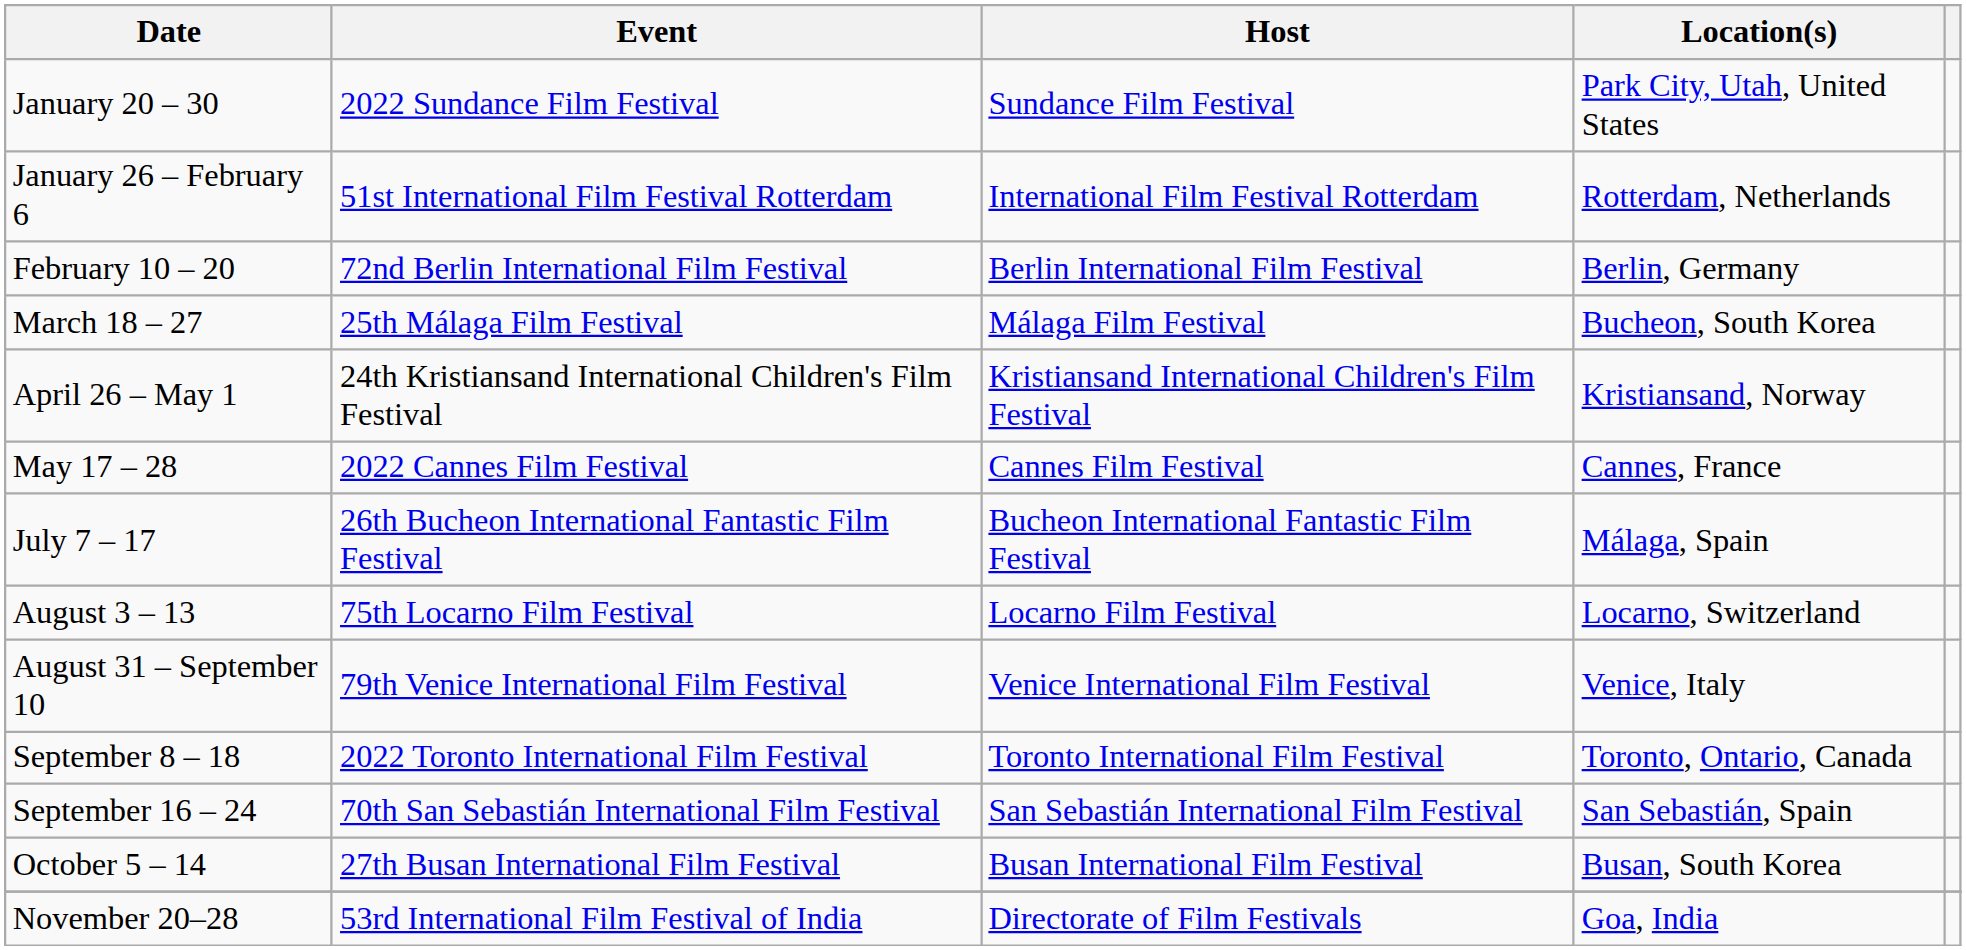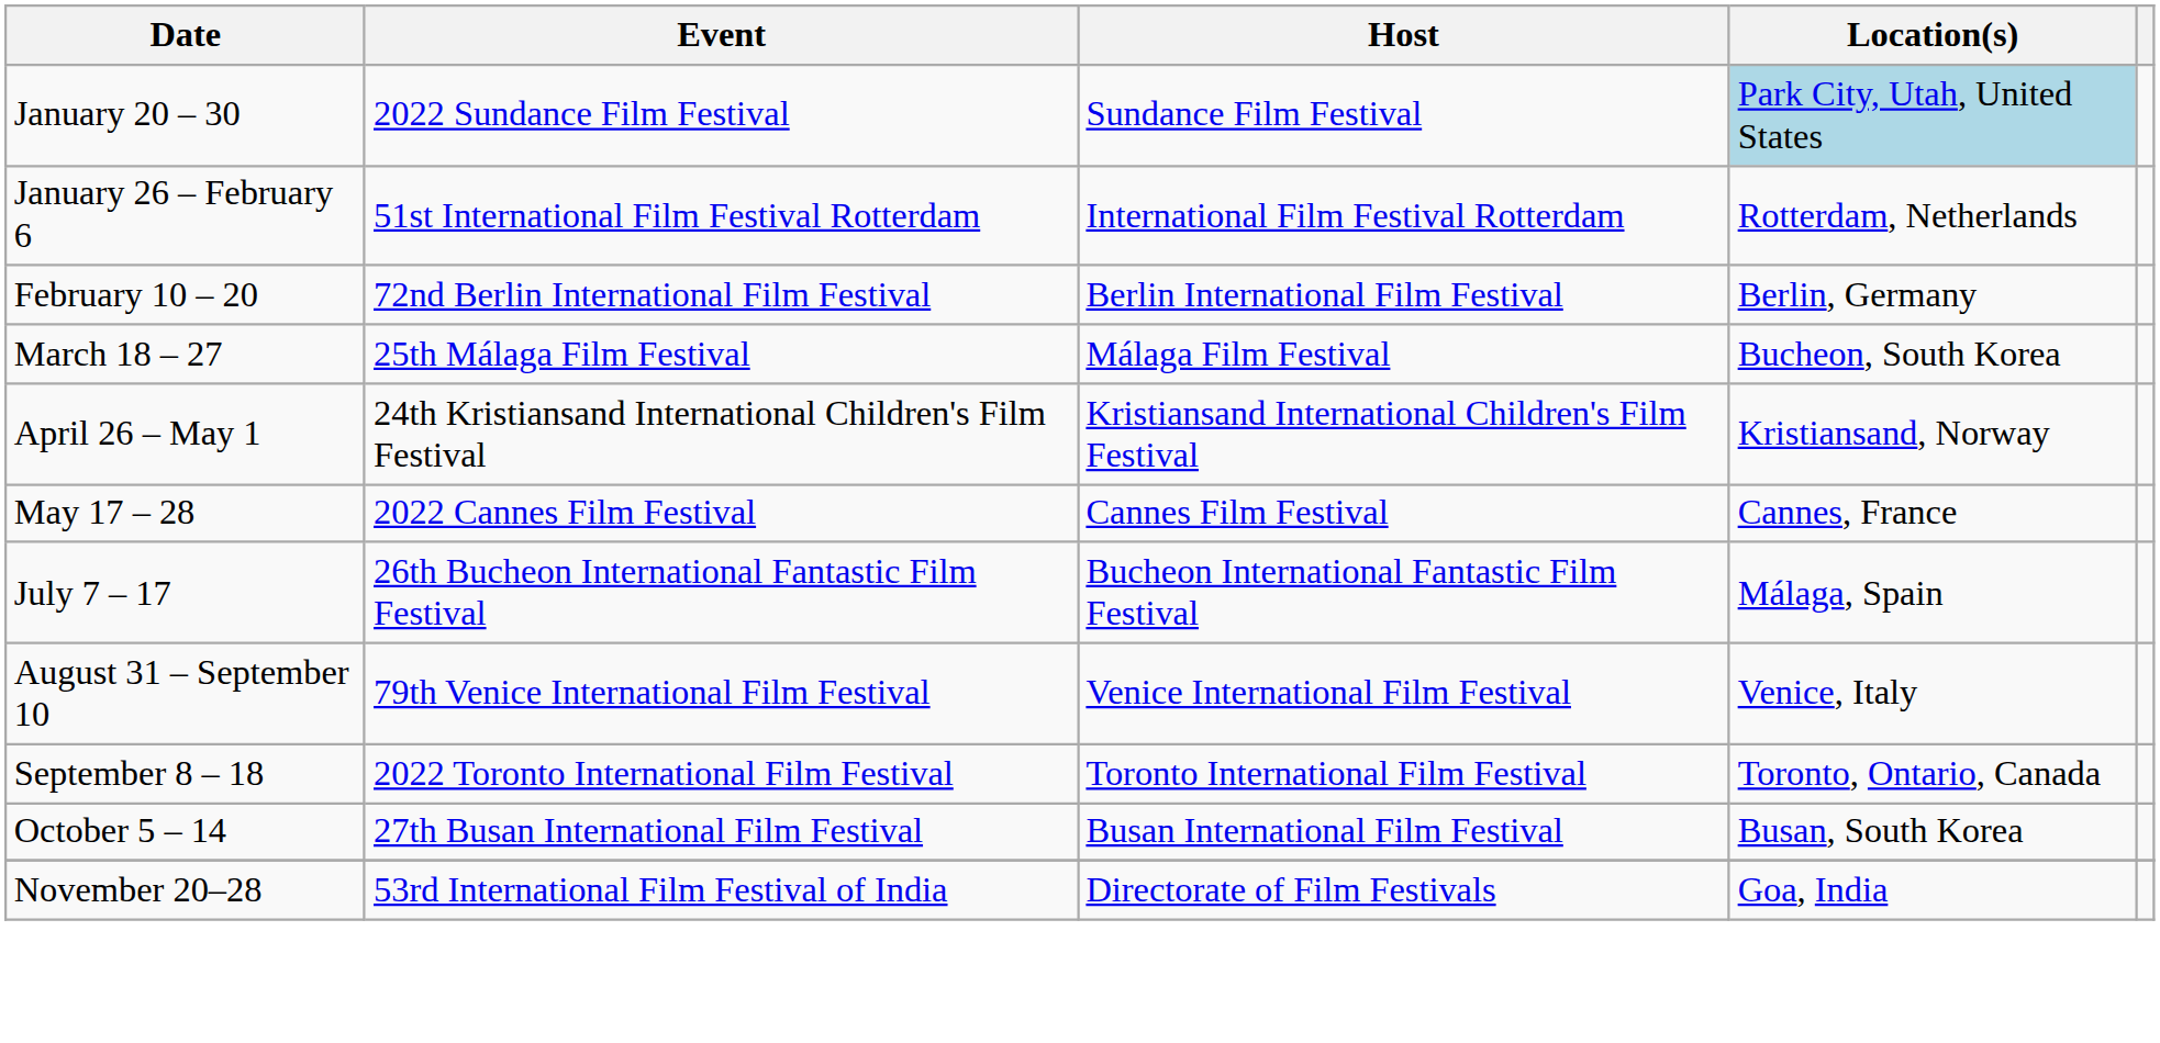 <table class="wikitable sortable" style="font-size:90%;">
 <tr>
 <th>Date</th>
 <th>Event</th>
 <th>Host</th>
 <th>Location(s)</th>
 <th></th>
 </tr>
 <tr>
 <td>January 20 – 30</td>
 <td><a href='#'>2022 Sundance Film Festival</a></td>
 <td><a href='#'>Sundance Film Festival</a></td>
-<td><a href='#'>Park City, Utah</a>, United States</td>
+<td style="background: lightblue;"><a href='#'>Park City, Utah</a>, United States</td>
 <td style="text-align:center;"></td>
 </tr>
 <tr>
 <td>January 26 – February 6</td>
 <td><a href='#'>51st International Film Festival Rotterdam</a></td>
 <td><a href='#'>International Film Festival Rotterdam</a></td>
 <td><a href='#'>Rotterdam</a>, Netherlands</td>
 <td style="text-align:center;"></td>
 </tr>
 <tr>
 <td>February 10 – 20</td>
 <td><a href='#'>72nd Berlin International Film Festival</a></td>
 <td><a href='#'>Berlin International Film Festival</a></td>
 <td><a href='#'>Berlin</a>, Germany</td>
 <td style="text-align:center;"></td>
 </tr>
 <tr>
 <td>March 18 – 27</td>
 <td><a href='#'>25th Málaga Film Festival</a></td>
 <td><a href='#'>Málaga Film Festival</a></td>
 <td><a href='#'>Bucheon</a>, South Korea</td>
 <td style="text-align:center;"></td>
 </tr>
 <tr>
 <td>April 26 – May 1</td>
 <td>24th Kristiansand International Children's Film Festival</td>
 <td><a href='#'>Kristiansand International Children's Film Festival</a></td>
 <td><a href='#'>Kristiansand</a>, Norway</td>
 <td style="text-align:center;"></td>
 </tr>
 <tr>
 <td>May 17 – 28</td>
 <td><a href='#'>2022 Cannes Film Festival</a></td>
 <td><a href='#'>Cannes Film Festival</a></td>
 <td><a href='#'>Cannes</a>, France</td>
 <td style="text-align:center;"></td>
 </tr>
 <tr>
 <td>July 7 – 17</td>
 <td><a href='#'>26th Bucheon International Fantastic Film Festival</a></td>
 <td><a href='#'>Bucheon International Fantastic Film Festival</a></td>
 <td><a href='#'>Málaga</a>, Spain</td>
 <td style="text-align:center;"></td>
 </tr>
 <tr>
-<td>August 3 – 13</td>
-<td><a href='#'>75th Locarno Film Festival</a></td>
-<td><a href='#'>Locarno Film Festival</a></td>
-<td><a href='#'>Locarno</a>, Switzerland</td>
-<td style="text-align:center;"></td>
-</tr>
-<tr>
 <td>August 31 – September 10</td>
 <td><a href='#'>79th Venice International Film Festival</a></td>
 <td><a href='#'>Venice International Film Festival</a></td>
 <td><a href='#'>Venice</a>, Italy</td>
 <td style="text-align:center;"></td>
 </tr>
 <tr>
 <td>September 8 – 18</td>
 <td><a href='#'>2022 Toronto International Film Festival</a></td>
 <td><a href='#'>Toronto International Film Festival</a></td>
 <td><a href='#'>Toronto</a>, <a href='#'>Ontario</a>, Canada</td>
-<td style="text-align:center;"></td>
-</tr>
-<tr>
-<td>September 16 – 24</td>
-<td><a href='#'>70th San Sebastián International Film Festival</a></td>
-<td><a href='#'>San Sebastián International Film Festival</a></td>
-<td><a href='#'>San Sebastián</a>, Spain</td>
 <td style="text-align:center;"></td>
 </tr>
 <tr>
 <td>October 5 – 14</td>
 <td><a href='#'>27th Busan International Film Festival</a></td>
 <td><a href='#'>Busan International Film Festival</a></td>
 <td><a href='#'>Busan</a>, South Korea</td>
 <td style="text-align:center;"></td>
 </tr>
 <tr>
 </tr>
 <tr>
 <td>November 20–28</td>
 <td><a href='#'>53rd International Film Festival of India</a></td>
 <td><a href='#'>Directorate of Film Festivals</a></td>
 <td><a href='#'>Goa</a>, <a href='#'>India</a></td>
 <td style="text-align:center;"></td>
 </tr>
 </table>
